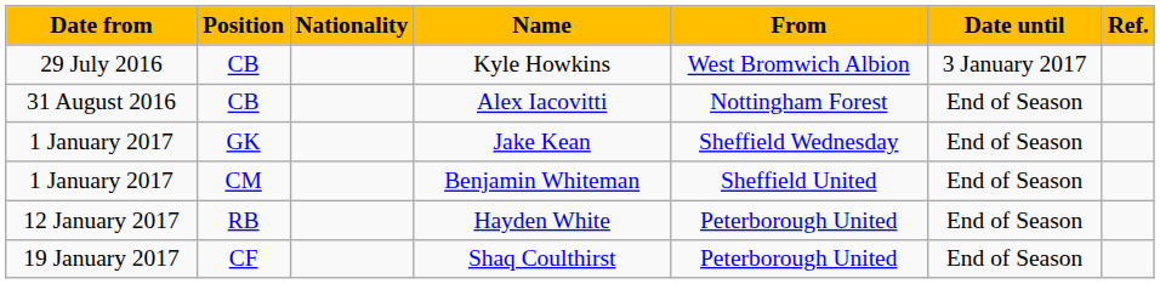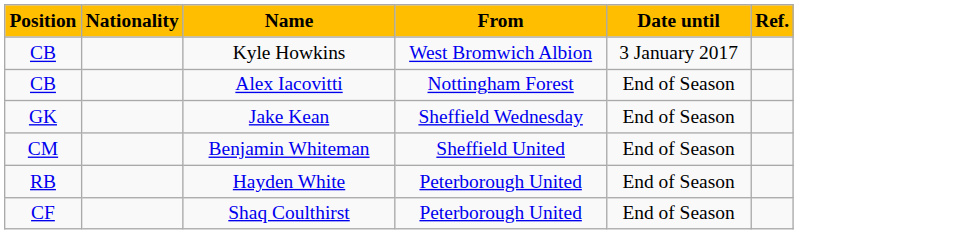 <table class="wikitable"  style="text-align:center; font-size:90%; ">
 <tr>
-<th style="background:#FFBF00; color:#000000; width:110px;">Date from</th>
 <th style="background:#FFBF00; color:#000000; width:50px;">Position</th>
 <th style="background:#FFBF00; color:#000000; width:50px;">Nationality</th>
 <th style="background:#FFBF00; color:#000000; width:150px;">Name</th>
 <th style="background:#FFBF00; color:#000000; width:150px;">From</th>
 <th style="background:#FFBF00; color:#000000; width:100px;">Date until</th>
 <th style="background:#FFBF00; color:#000000; width:25px;">Ref.</th>
 </tr>
 <tr>
-<td>29 July 2016</td>
 <td><a href='#'>CB</a></td>
 <td></td>
 <td>Kyle Howkins</td>
 <td><a href='#'>West Bromwich Albion</a></td>
 <td>3 January 2017</td>
 <td></td>
 </tr>
 <tr>
-<td>31 August 2016</td>
 <td><a href='#'>CB</a></td>
 <td></td>
 <td><a href='#'>Alex Iacovitti</a></td>
 <td><a href='#'>Nottingham Forest</a></td>
 <td>End of Season</td>
 <td></td>
 </tr>
 <tr>
-<td>1 January 2017</td>
 <td><a href='#'>GK</a></td>
 <td></td>
 <td><a href='#'>Jake Kean</a></td>
 <td><a href='#'>Sheffield Wednesday</a></td>
 <td>End of Season</td>
 <td></td>
 </tr>
 <tr>
-<td>1 January 2017</td>
 <td><a href='#'>CM</a></td>
 <td></td>
 <td><a href='#'>Benjamin Whiteman</a></td>
 <td><a href='#'>Sheffield United</a></td>
 <td>End of Season</td>
 <td></td>
 </tr>
 <tr>
-<td>12 January 2017</td>
 <td><a href='#'>RB</a></td>
 <td></td>
 <td><a href='#'>Hayden White</a></td>
 <td><a href='#'>Peterborough United</a></td>
 <td>End of Season</td>
 <td></td>
 </tr>
 <tr>
-<td>19 January 2017</td>
 <td><a href='#'>CF</a></td>
 <td></td>
 <td><a href='#'>Shaq Coulthirst</a></td>
 <td><a href='#'>Peterborough United</a></td>
 <td>End of Season</td>
 <td></td>
 </tr>
 </table>
